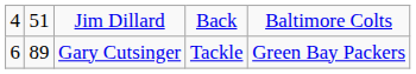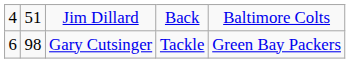 <table class="wikitable" style="text-align:center">
 <tr>
 <td>4</td>
 <td>51</td>
 <td><a href='#'>Jim Dillard</a></td>
 <td><a href='#'>Back</a></td>
 <td><a href='#'>Baltimore Colts</a></td>
 </tr>
 <tr>
 <td>6</td>
-<td>89</td>
+<td>98</td>
 <td><a href='#'>Gary Cutsinger</a></td>
 <td><a href='#'>Tackle</a></td>
 <td><a href='#'>Green Bay Packers</a></td>
 </tr>
 </table>
